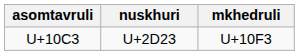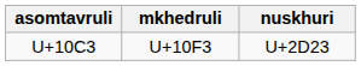 <table class="wikitable" style="width:100">
 <tr>
 <th width="100">asomtavruli</th>
+<th width="100">mkhedruli</th>
 <th width="100">nuskhuri</th>
-<th width="100">mkhedruli</th>
 </tr>
 <tr>
 <td align="center">U+10C3</td>
+<td align="center">U+10F3</td>
 <td align="center">U+2D23</td>
-<td align="center">U+10F3</td>
 </tr>
 </table>
